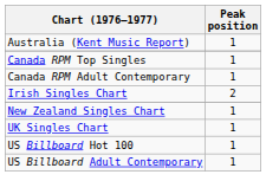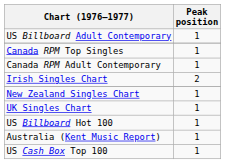 <table class="wikitable">
 <tr>
 <th>Chart (1976–1977)</th>
 <th>Peak<br>position</th>
 </tr>
 <tr>
-<td>Australia (<a href='#'>Kent Music Report</a>)</td>
+<td>US <em>Billboard</em> <a href='#'>Adult Contemporary</a></td>
 <td style="text-align:center;">1</td>
 </tr>
 <tr>
 </tr>
 <tr>
 </tr>
 <tr>
 <td><a href='#'>Canada</a> <em>RPM</em> Top Singles </td>
 <td style="text-align:center;">1</td>
 </tr>
 <tr>
 <td>Canada <em>RPM</em> Adult Contemporary</td>
 <td style="text-align:center;">1</td>
 </tr>
 <tr>
 <td><a href='#'>Irish Singles Chart</a></td>
 <td style="text-align:center;">2</td>
 </tr>
 <tr>
 </tr>
 <tr>
 </tr>
 <tr>
 <td><a href='#'>New Zealand Singles Chart</a></td>
 <td style="text-align:center;">1</td>
 </tr>
 <tr>
 <td><a href='#'>UK Singles Chart</a></td>
 <td style="text-align:center;">1</td>
 </tr>
 <tr>
 <td>US <em><a href='#'>Billboard</a></em> Hot 100</td>
 <td style="text-align:center;">1</td>
 </tr>
 <tr>
-<td>US <em>Billboard</em> <a href='#'>Adult Contemporary</a></td>
+<td>Australia (<a href='#'>Kent Music Report</a>)</td>
+<td style="text-align:center;">1</td>
+</tr>
+<tr>
+<td align="left">US <em><a href='#'>Cash Box</a></em> Top 100</td>
 <td style="text-align:center;">1</td>
 </tr>
 </table>
